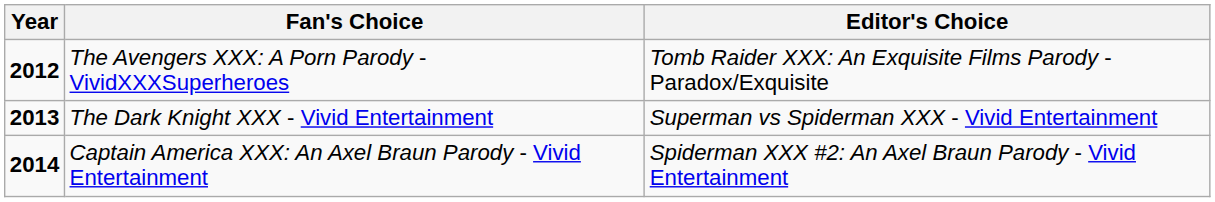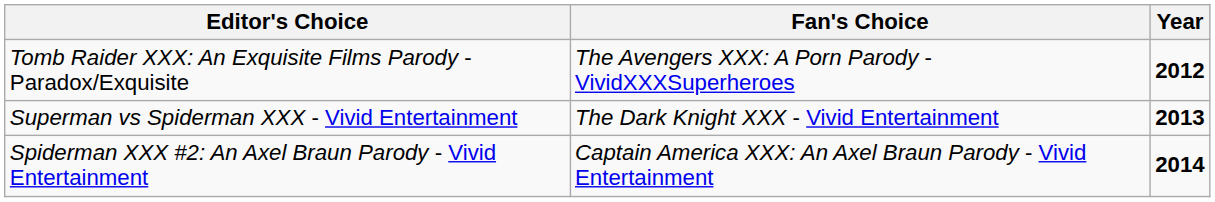 <table class="wikitable">
 <tr>
+<th>Editor's Choice</th>
+<th>Fan's Choice</th>
 <th>Year</th>
-<th>Fan's Choice</th>
-<th>Editor's Choice</th>
 </tr>
 <tr>
+<td><em>Tomb Raider XXX: An Exquisite Films Parody</em> - Paradox/Exquisite</td>
+<td><em>The Avengers XXX: A Porn Parody</em> - <a href='#'>VividXXXSuperheroes</a></td>
 <td><strong>2012</strong></td>
-<td><em>The Avengers XXX: A Porn Parody</em> - <a href='#'>VividXXXSuperheroes</a></td>
-<td><em>Tomb Raider XXX: An Exquisite Films Parody</em> - Paradox/Exquisite</td>
 </tr>
 <tr>
+<td><em>Superman vs Spiderman XXX</em> - <a href='#'>Vivid Entertainment</a></td>
+<td><em>The Dark Knight XXX</em> - <a href='#'>Vivid Entertainment</a></td>
 <td><strong>2013</strong></td>
-<td><em>The Dark Knight XXX</em> - <a href='#'>Vivid Entertainment</a></td>
-<td><em>Superman vs Spiderman XXX</em> - <a href='#'>Vivid Entertainment</a></td>
 </tr>
 <tr>
+<td><em>Spiderman XXX #2: An Axel Braun Parody</em> - <a href='#'>Vivid Entertainment</a></td>
+<td><em>Captain America XXX: An Axel Braun Parody</em> - <a href='#'>Vivid Entertainment</a></td>
 <td><strong>2014</strong></td>
-<td><em>Captain America XXX: An Axel Braun Parody</em> - <a href='#'>Vivid Entertainment</a></td>
-<td><em>Spiderman XXX #2: An Axel Braun Parody</em> - <a href='#'>Vivid Entertainment</a></td>
 </tr>
 </table>
